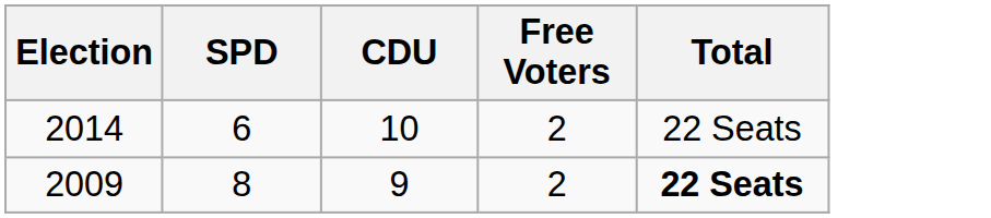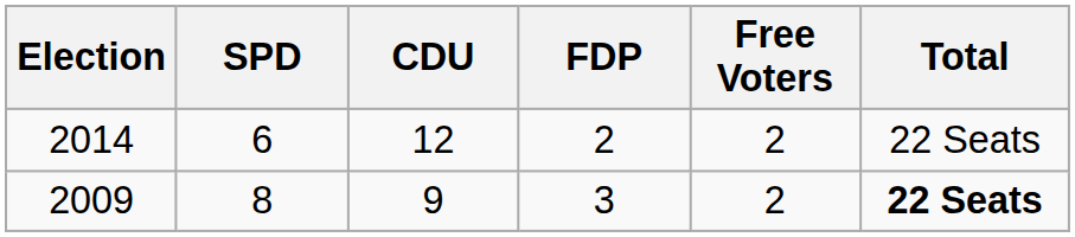 <table class="wikitable">
 <tr>
 <th style="width:4em">Election</th>
 <th style="width:4em">SPD</th>
 <th style="width:4em">CDU</th>
+<th style="width:4em">FDP</th>
 <th style="width:4em">Free Voters</th>
 <th style="width:5em">Total</th>
 </tr>
 <tr align="center">
 <td>2014</td>
 <td>6</td>
-<td>10</td>
+<td>12</td>
+<td>2</td>
 <td>2</td>
 <td>22 Seats</td>
 </tr>
 <tr align="center">
 <td>2009</td>
 <td>8</td>
 <td>9</td>
+<td>3</td>
 <td>2</td>
 <td><strong>22 Seats</strong></td>
 </tr>
 </table>
